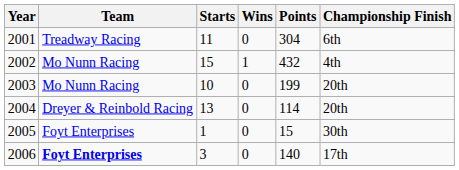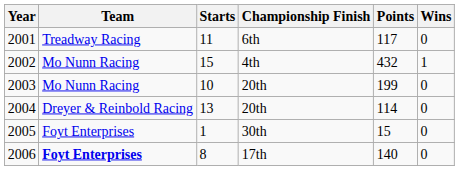 <table class="wikitable" style="font-size: 95%;">
 <tr>
 <th>Year</th>
 <th>Team</th>
 <th>Starts</th>
+<th>Championship Finish</th>
+<th>Points</th>
 <th>Wins</th>
-<th>Points</th>
-<th>Championship Finish</th>
 </tr>
 <tr>
 <td>2001</td>
 <td><a href='#'>Treadway Racing</a></td>
 <td>11</td>
+<td>6th</td>
+<td>117</td>
 <td>0</td>
-<td>304</td>
-<td>6th</td>
 </tr>
 <tr>
 <td>2002</td>
 <td><a href='#'>Mo Nunn Racing</a></td>
 <td>15</td>
+<td>4th</td>
+<td>432</td>
 <td>1</td>
-<td>432</td>
-<td>4th</td>
 </tr>
 <tr>
 <td>2003</td>
 <td><a href='#'>Mo Nunn Racing</a></td>
 <td>10</td>
+<td>20th</td>
+<td>199</td>
 <td>0</td>
-<td>199</td>
-<td>20th</td>
 </tr>
 <tr>
 <td>2004</td>
 <td><a href='#'>Dreyer & Reinbold Racing</a></td>
 <td>13</td>
+<td>20th</td>
+<td>114</td>
 <td>0</td>
-<td>114</td>
-<td>20th</td>
 </tr>
 <tr>
 <td>2005</td>
 <td><a href='#'>Foyt Enterprises</a></td>
 <td>1</td>
+<td>30th</td>
+<td>15</td>
 <td>0</td>
-<td>15</td>
-<td>30th</td>
 </tr>
 <tr>
 <td>2006</td>
 <td><strong><a href='#'>Foyt Enterprises</a></strong></td>
-<td>3</td>
+<td>8</td>
+<td>17th</td>
+<td>140</td>
 <td>0</td>
-<td>140</td>
-<td>17th</td>
 </tr>
 </table>
